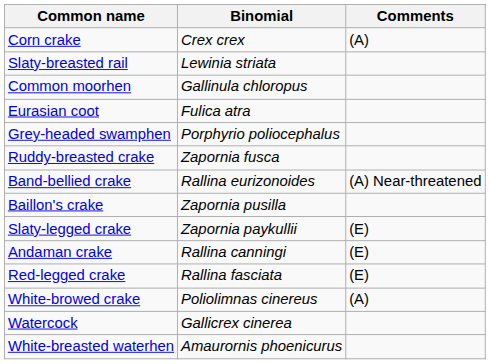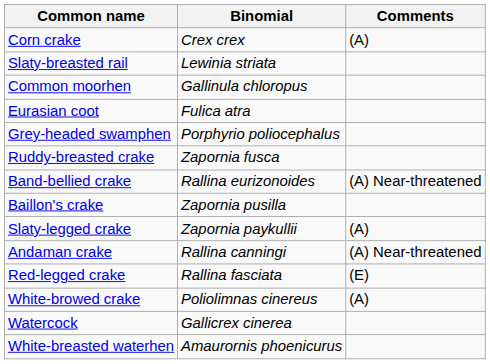 <table class="wikitable">
 <tr>
 <th>Common name</th>
 <th>Binomial</th>
 <th>Comments</th>
 </tr>
 <tr>
 <td><a href='#'>Corn crake</a></td>
 <td><em>Crex crex</em></td>
 <td>(A)</td>
 </tr>
 <tr>
 <td><a href='#'>Slaty-breasted rail</a></td>
 <td><em>Lewinia striata</em></td>
 <td></td>
 </tr>
 <tr>
 <td><a href='#'>Common moorhen</a></td>
 <td><em>Gallinula chloropus</em></td>
 <td></td>
 </tr>
 <tr>
 <td><a href='#'>Eurasian coot</a></td>
 <td><em>Fulica atra</em></td>
 <td></td>
 </tr>
 <tr>
 <td><a href='#'>Grey-headed swamphen</a></td>
 <td><em>Porphyrio poliocephalus</em></td>
 <td></td>
 </tr>
 <tr>
 <td><a href='#'>Ruddy-breasted crake</a></td>
 <td><em>Zapornia fusca</em></td>
 <td></td>
 </tr>
 <tr>
 <td><a href='#'>Band-bellied crake</a></td>
 <td><em>Rallina eurizonoides</em></td>
 <td>(A) Near-threatened</td>
 </tr>
 <tr>
 <td><a href='#'>Baillon's crake</a></td>
 <td><em>Zapornia pusilla</em></td>
 <td></td>
 </tr>
 <tr>
 <td><a href='#'>Slaty-legged crake</a></td>
 <td><em>Zapornia paykullii</em></td>
-<td>(E)</td>
+<td>(A)</td>
 </tr>
 <tr>
 <td><a href='#'>Andaman crake</a></td>
 <td><em>Rallina canningi</em></td>
-<td>(E)</td>
+<td>(A) Near-threatened</td>
 </tr>
 <tr>
 <td><a href='#'>Red-legged crake</a></td>
 <td><em>Rallina fasciata</em></td>
 <td>(E)</td>
 </tr>
 <tr>
 <td><a href='#'>White-browed crake</a></td>
 <td><em>Poliolimnas cinereus</em></td>
 <td>(A)</td>
 </tr>
 <tr>
 <td><a href='#'>Watercock</a></td>
 <td><em>Gallicrex cinerea</em></td>
 <td></td>
 </tr>
 <tr>
 <td><a href='#'>White-breasted waterhen</a></td>
 <td><em>Amaurornis phoenicurus</em></td>
 <td></td>
 </tr>
 </table>
